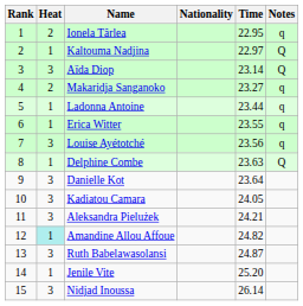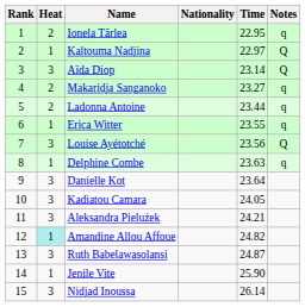 <table class="wikitable sortable" style="text-align:center; font-size:95%">
 <tr>
 <th>Rank</th>
 <th>Heat</th>
 <th>Name</th>
 <th>Nationality</th>
 <th>Time</th>
 <th>Notes</th>
 </tr>
 <tr bgcolor=ccffcc>
 <td>1</td>
 <td>2</td>
 <td align=left><a href='#'>Ionela Târlea</a></td>
 <td align=left></td>
 <td>22.95</td>
 <td>q</td>
 </tr>
 <tr bgcolor=ccffcc>
 <td>2</td>
 <td>1</td>
 <td align=left><a href='#'>Kaltouma Nadjina</a></td>
 <td align=left></td>
 <td>22.97</td>
 <td>Q</td>
 </tr>
 <tr bgcolor=ccffcc>
 <td>3</td>
 <td>3</td>
 <td align=left><a href='#'>Aïda Diop</a></td>
 <td align=left></td>
 <td>23.14</td>
 <td>Q</td>
 </tr>
 <tr bgcolor=ccffcc>
 <td>4</td>
 <td>2</td>
 <td align=left><a href='#'>Makaridja Sanganoko</a></td>
 <td align=left></td>
 <td>23.27</td>
 <td>q</td>
 </tr>
 <tr bgcolor=ddffdd>
 <td>5</td>
-<td>1</td>
+<td>2</td>
 <td align=left><a href='#'>Ladonna Antoine</a></td>
 <td align=left></td>
 <td>23.44</td>
 <td>q</td>
 </tr>
 <tr bgcolor=ccffcc>
 <td>6</td>
 <td>1</td>
 <td align=left><a href='#'>Erica Witter</a></td>
 <td align=left></td>
 <td>23.55</td>
 <td>q</td>
 </tr>
 <tr bgcolor=ccffcc>
 <td>7</td>
 <td>3</td>
 <td align=left><a href='#'>Louise Ayétotché</a></td>
 <td align=left></td>
 <td>23.56</td>
-<td>q</td>
+<td>Q</td>
 </tr>
 <tr bgcolor=ddffdd>
 <td>8</td>
 <td>1</td>
 <td align=left><a href='#'>Delphine Combe</a></td>
 <td align=left></td>
 <td>23.63</td>
-<td>Q</td>
+<td>q</td>
 </tr>
 <tr>
 <td>9</td>
 <td>3</td>
 <td align=left><a href='#'>Danielle Kot</a></td>
 <td align=left></td>
 <td>23.64</td>
 <td></td>
 </tr>
 <tr>
 <td>10</td>
 <td>3</td>
 <td align=left><a href='#'>Kadiatou Camara</a></td>
 <td align=left></td>
 <td>24.05</td>
 <td></td>
 </tr>
 <tr>
 <td>11</td>
 <td>3</td>
 <td align=left><a href='#'>Aleksandra Pielużek</a></td>
 <td align=left></td>
 <td>24.21</td>
 <td></td>
 </tr>
 <tr>
 <td>12</td>
 <td style="background: paleturquoise;">1</td>
 <td align=left><a href='#'>Amandine Allou Affoue</a></td>
 <td align=left></td>
 <td>24.82</td>
 <td></td>
 </tr>
 <tr>
 <td>13</td>
 <td>3</td>
 <td align=left><a href='#'>Ruth Babelawasolansi</a></td>
 <td align=left></td>
 <td>24.87</td>
 <td></td>
 </tr>
 <tr>
 <td>14</td>
 <td>1</td>
 <td align=left><a href='#'>Jenile Vite</a></td>
 <td align=left></td>
-<td>25.20</td>
+<td>25.90</td>
 <td></td>
 </tr>
 <tr>
 <td>15</td>
 <td>3</td>
 <td align=left><a href='#'>Nidjad Inoussa</a></td>
 <td align=left></td>
 <td>26.14</td>
 <td></td>
 </tr>
 </table>
